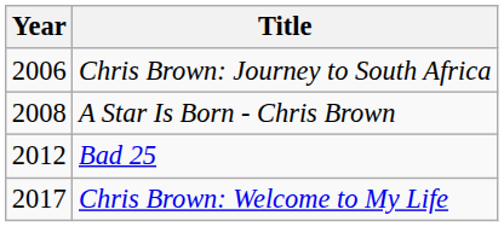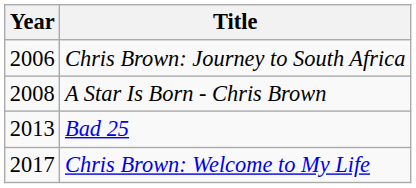 <table class="wikitable sortable plainrowheaders">
 <tr>
 <th>Year</th>
 <th>Title</th>
 </tr>
 <tr>
 <td>2006</td>
 <td><em>Chris Brown: Journey to South Africa</em></td>
 </tr>
 <tr>
 <td>2008</td>
 <td><em>A Star Is Born - Chris Brown</em></td>
 </tr>
 <tr>
-<td>2012</td>
+<td>2013</td>
 <td><em><a href='#'>Bad 25</a></em></td>
 </tr>
 <tr>
 <td>2017</td>
 <td><em><a href='#'>Chris Brown: Welcome to My Life</a></em></td>
 </tr>
 </table>
